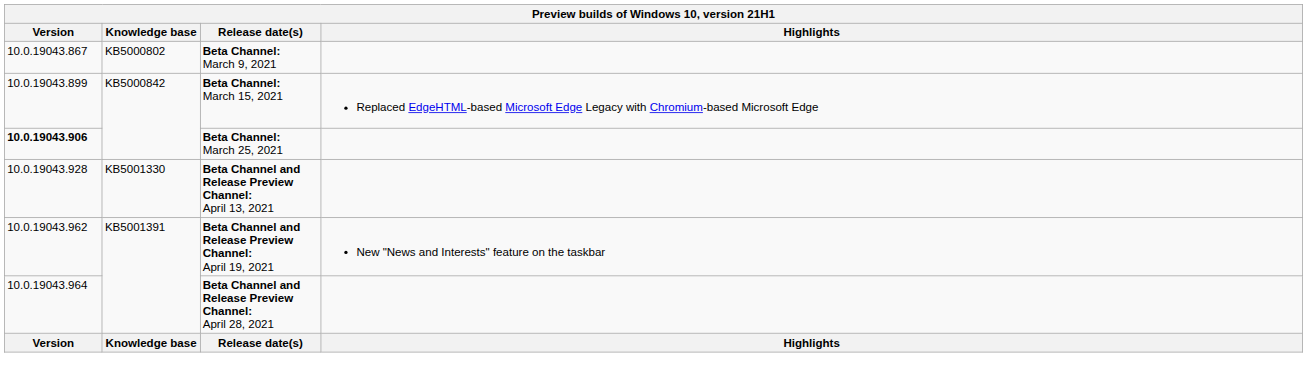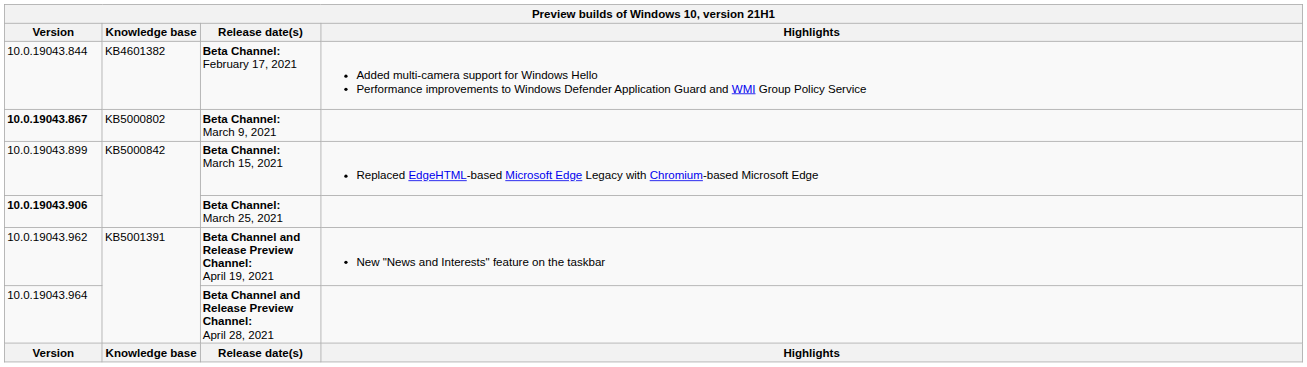 <table class="wikitable mw-collapsible mw-collapsed" style=width:100%;font-size:88%>
 <tr>
 <th colspan=4 style=text-align:center>Preview builds of Windows 10, version 21H1</th>
 </tr>
 <tr>
 <th scope=col style=width:8em;text-align:center>Version</th>
 <th scope=col style=width:8em;text-align:center>Knowledge base</th>
 <th scope=col style=width:10em;text-align:center>Release date(s)</th>
 <th scope=col style=text-align:center>Highlights</th>
 </tr>
 <tr valign=top>
-<td>10.0.19043.867<br></td>
+<td>10.0.19043.844<br></td>
+<td>KB4601382</td>
+<td><strong>Beta Channel:</strong><br>February 17, 2021</td>
+<td><br><ul><li>Added multi-camera support for Windows Hello</li><li>Performance improvements to Windows Defender Application Guard and <a href='#'>WMI</a> Group Policy Service</li></ul></td>
+</tr>
+<tr valign=top>
+<td><strong>10.0.19043.867<br></strong></td>
 <td>KB5000802</td>
 <td><strong>Beta Channel:</strong><br>March 9, 2021</td>
 <td></td>
 </tr>
 <tr valign=top>
 <td>10.0.19043.899<br></td>
 <td rowspan=2>KB5000842</td>
 <td><strong>Beta Channel:</strong><br>March 15, 2021</td>
 <td><br><ul><li>Replaced <a href='#'>EdgeHTML</a>-based <a href='#'>Microsoft Edge</a> Legacy with <a href='#'>Chromium</a>-based Microsoft Edge</li></ul></td>
 </tr>
 <tr valign=top>
 <td><strong>10.0.19043.906<br></strong></td>
 <td><strong>Beta Channel:</strong><br>March 25, 2021</td>
-<td></td>
-</tr>
-<tr valign=top>
-<td>10.0.19043.928<br></td>
-<td>KB5001330</td>
-<td><strong>Beta Channel and Release Preview Channel:</strong><br>April 13, 2021</td>
 <td></td>
 </tr>
 <tr valign=top>
 <td>10.0.19043.962<br></td>
 <td rowspan=2>KB5001391</td>
 <td><strong>Beta Channel and Release Preview Channel:</strong><br>April 19, 2021</td>
 <td><br><ul><li>New "News and Interests" feature on the taskbar</li></ul></td>
 </tr>
 <tr valign=top>
 <td>10.0.19043.964<br></td>
 <td><strong>Beta Channel and Release Preview Channel:</strong><br>April 28, 2021</td>
 <td></td>
 </tr>
 <tr>
 <th>Version</th>
 <th>Knowledge base</th>
 <th>Release date(s)</th>
 <th>Highlights</th>
 </tr>
 </table>
